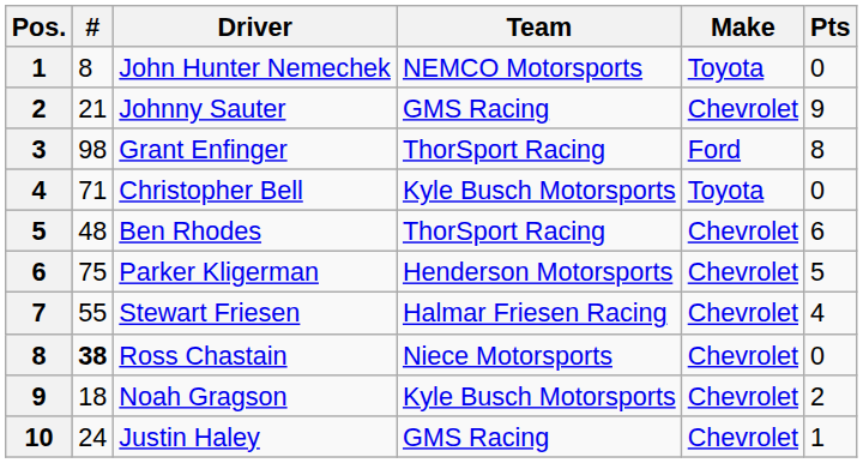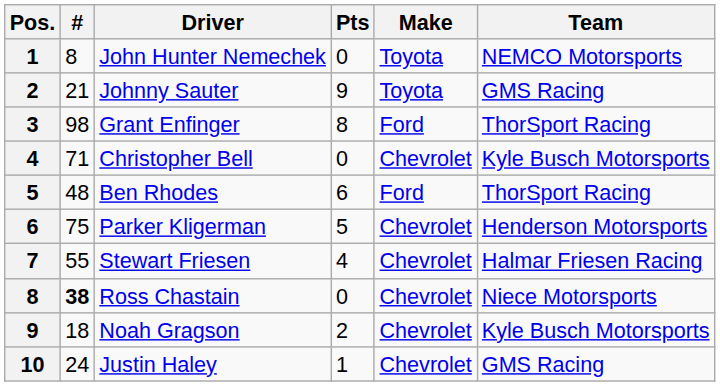 <table class="wikitable" style="font-size:95%">
 <tr>
 <th>Pos.</th>
 <th>#</th>
 <th>Driver</th>
+<th>Pts</th>
+<th>Make</th>
 <th>Team</th>
-<th>Make</th>
-<th>Pts</th>
 </tr>
 <tr>
 <th>1</th>
 <td>8</td>
 <td><a href='#'>John Hunter Nemechek</a></td>
+<td>0</td>
+<td><a href='#'>Toyota</a></td>
 <td><a href='#'>NEMCO Motorsports</a></td>
-<td><a href='#'>Toyota</a></td>
-<td>0</td>
 </tr>
 <tr>
 <th>2</th>
 <td>21</td>
 <td><a href='#'>Johnny Sauter</a></td>
+<td>9</td>
+<td><a href='#'>Toyota</a></td>
 <td><a href='#'>GMS Racing</a></td>
-<td><a href='#'>Chevrolet</a></td>
-<td>9</td>
 </tr>
 <tr>
 <th>3</th>
 <td>98</td>
 <td><a href='#'>Grant Enfinger</a></td>
+<td>8</td>
+<td><a href='#'>Ford</a></td>
 <td><a href='#'>ThorSport Racing</a></td>
-<td><a href='#'>Ford</a></td>
-<td>8</td>
 </tr>
 <tr>
 <th>4</th>
 <td>71</td>
 <td><a href='#'>Christopher Bell</a></td>
+<td>0</td>
+<td><a href='#'>Chevrolet</a></td>
 <td><a href='#'>Kyle Busch Motorsports</a></td>
-<td><a href='#'>Toyota</a></td>
-<td>0</td>
 </tr>
 <tr>
 <th>5</th>
 <td>48</td>
 <td><a href='#'>Ben Rhodes</a></td>
+<td>6</td>
+<td><a href='#'>Ford</a></td>
 <td><a href='#'>ThorSport Racing</a></td>
-<td><a href='#'>Chevrolet</a></td>
-<td>6</td>
 </tr>
 <tr>
 <th>6</th>
 <td>75</td>
 <td><a href='#'>Parker Kligerman</a></td>
+<td>5</td>
+<td><a href='#'>Chevrolet</a></td>
 <td><a href='#'>Henderson Motorsports</a></td>
-<td><a href='#'>Chevrolet</a></td>
-<td>5</td>
 </tr>
 <tr>
 <th>7</th>
 <td>55</td>
 <td><a href='#'>Stewart Friesen</a></td>
+<td>4</td>
+<td><a href='#'>Chevrolet</a></td>
 <td><a href='#'>Halmar Friesen Racing</a></td>
-<td><a href='#'>Chevrolet</a></td>
-<td>4</td>
 </tr>
 <tr>
 <th>8</th>
 <td><strong>38</strong></td>
 <td><a href='#'>Ross Chastain</a></td>
+<td>0</td>
+<td><a href='#'>Chevrolet</a></td>
 <td><a href='#'>Niece Motorsports</a></td>
-<td><a href='#'>Chevrolet</a></td>
-<td>0</td>
 </tr>
 <tr>
 <th>9</th>
 <td>18</td>
 <td><a href='#'>Noah Gragson</a></td>
+<td>2</td>
+<td><a href='#'>Chevrolet</a></td>
 <td><a href='#'>Kyle Busch Motorsports</a></td>
-<td><a href='#'>Chevrolet</a></td>
-<td>2</td>
 </tr>
 <tr>
 <th>10</th>
 <td>24</td>
 <td><a href='#'>Justin Haley</a></td>
+<td>1</td>
+<td><a href='#'>Chevrolet</a></td>
 <td><a href='#'>GMS Racing</a></td>
-<td><a href='#'>Chevrolet</a></td>
-<td>1</td>
 </tr>
 </table>
